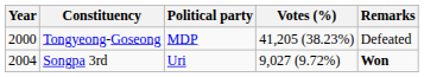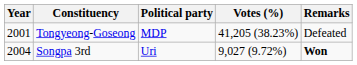 <table class="wikitable">
 <tr>
 <th>Year</th>
 <th>Constituency</th>
 <th>Political party</th>
 <th>Votes (%)</th>
 <th>Remarks</th>
 </tr>
 <tr>
-<td>2000</td>
+<td>2001</td>
 <td><a href='#'>Tongyeong</a>-<a href='#'>Goseong</a></td>
 <td><a href='#'>MDP</a></td>
 <td>41,205 (38.23%)</td>
 <td>Defeated</td>
 </tr>
 <tr>
 <td>2004</td>
 <td><a href='#'>Songpa</a> 3rd</td>
 <td><a href='#'>Uri</a></td>
 <td>9,027 (9.72%)</td>
 <td><strong>Won</strong></td>
 </tr>
 </table>
